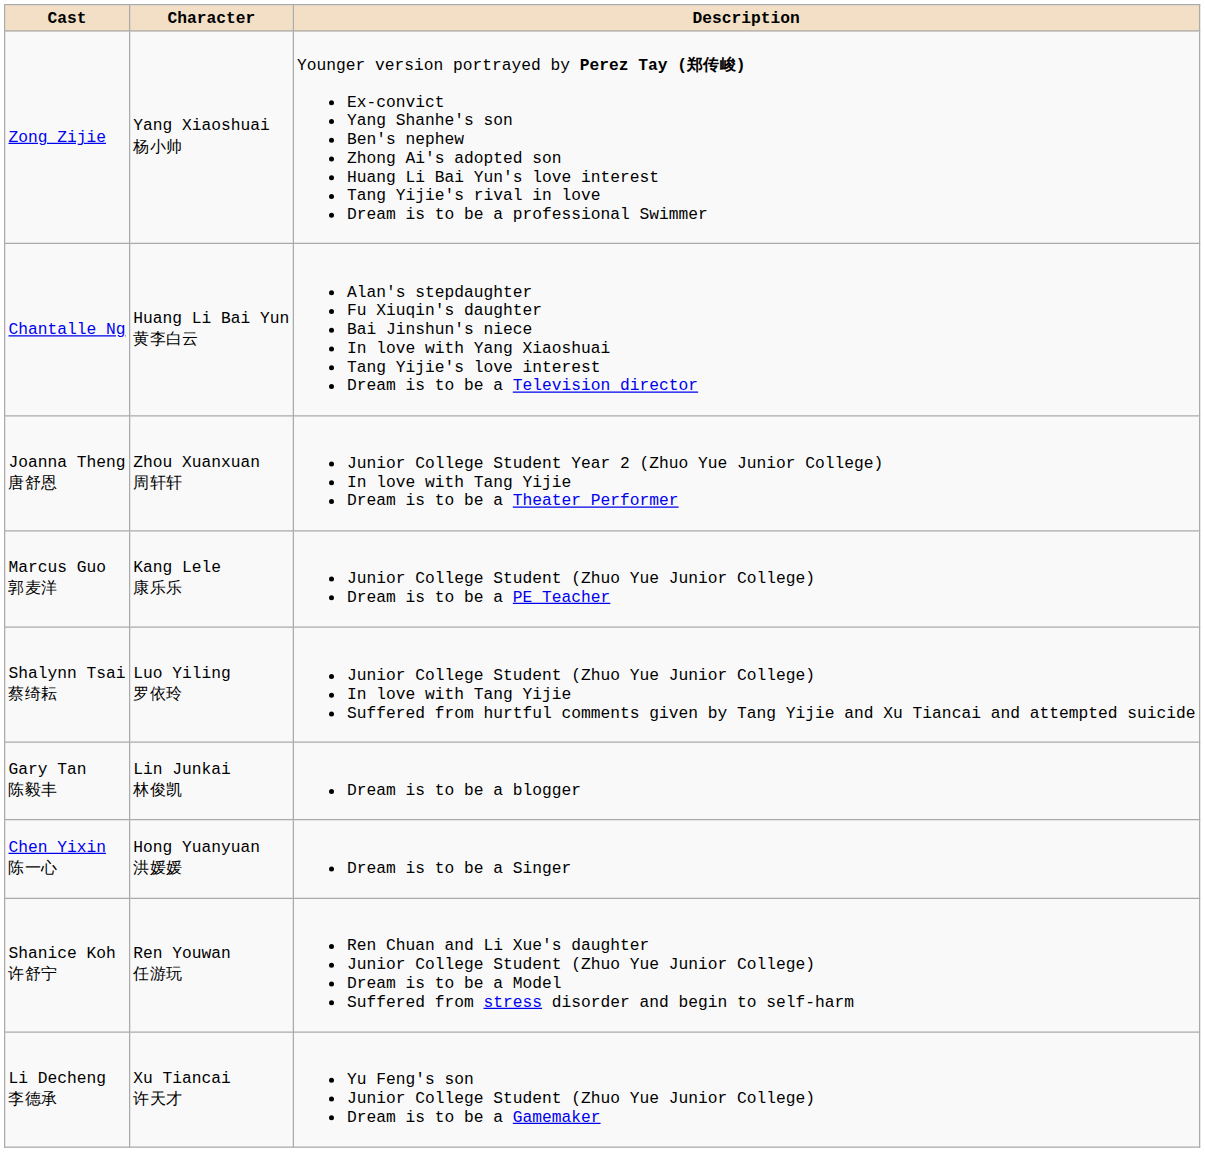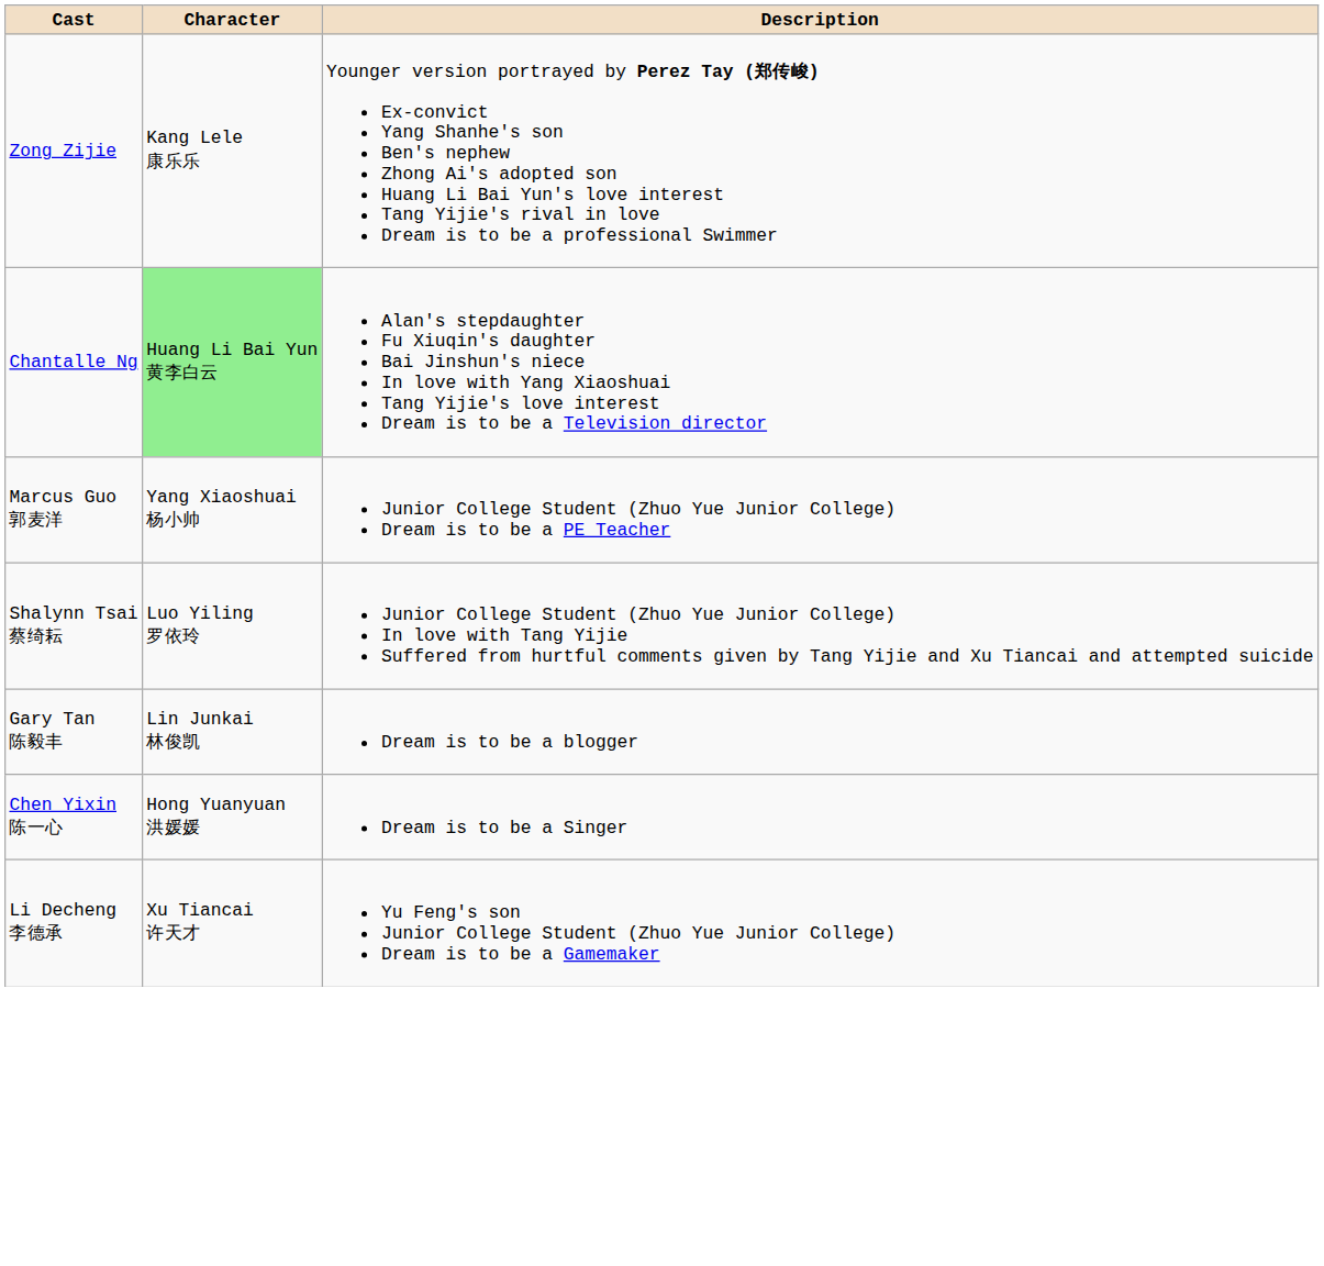 <table class="wikitable">
 <tr>
 <th style="background:#f2dfc6">Cast</th>
 <th style="background:#f2dfc6">Character</th>
 <th style="background:#f2dfc6">Description</th>
 </tr>
 <tr>
 <td><a href='#'>Zong Zijie</a></td>
-<td>Yang Xiaoshuai <br> 杨小帅</td>
+<td>Kang Lele <br> 康乐乐</td>
 <td><br>Younger version portrayed by <strong> Perez Tay (郑传峻)</strong><ul><li>Ex-convict</li><li>Yang Shanhe's son</li><li>Ben's nephew</li><li>Zhong Ai's adopted son</li><li>Huang Li Bai Yun's love interest</li><li>Tang Yijie's rival in love</li><li>Dream is to be a professional Swimmer</li></ul></td>
 </tr>
 <tr>
 <td><a href='#'>Chantalle Ng</a></td>
-<td>Huang Li Bai Yun <br> 黄李白云</td>
+<td style="background: lightgreen;">Huang Li Bai Yun <br> 黄李白云</td>
 <td><br><ul><li>Alan's stepdaughter</li><li>Fu Xiuqin's daughter</li><li>Bai Jinshun's niece</li><li>In love with Yang Xiaoshuai</li><li>Tang Yijie's love interest</li><li>Dream is to be a <a href='#'>Television director</a></li></ul></td>
 </tr>
 <tr>
-<td>Joanna Theng <br> 唐舒恩</td>
-<td>Zhou Xuanxuan <br> 周轩轩</td>
-<td><br><ul><li>Junior College Student Year 2 (Zhuo Yue Junior College)</li><li>In love with Tang Yijie</li><li>Dream is to be a <a href='#'>Theater Performer</a></li></ul></td>
-</tr>
-<tr>
 <td>Marcus Guo <br> 郭麦洋</td>
-<td>Kang Lele <br> 康乐乐</td>
+<td>Yang Xiaoshuai <br> 杨小帅</td>
 <td><br><ul><li>Junior College Student (Zhuo Yue Junior College)</li><li>Dream is to be a <a href='#'>PE Teacher</a></li></ul></td>
 </tr>
 <tr>
 <td>Shalynn Tsai <br> 蔡绮耘</td>
 <td>Luo Yiling <br> 罗依玲</td>
 <td><br><ul><li>Junior College Student (Zhuo Yue Junior College)</li><li>In love with Tang Yijie</li><li>Suffered from hurtful comments given by Tang Yijie and Xu Tiancai and attempted suicide</li></ul></td>
 </tr>
 <tr>
 <td>Gary Tan <br> 陈毅丰</td>
 <td>Lin Junkai <br> 林俊凯</td>
 <td><br><ul><li>Dream is to be a blogger</li></ul></td>
 </tr>
 <tr>
 <td><a href='#'>Chen Yixin</a> <br> 陈一心</td>
 <td>Hong Yuanyuan <br> 洪媛媛</td>
 <td><br><ul><li>Dream is to be a Singer</li></ul></td>
 </tr>
 <tr>
-<td>Shanice Koh <br> 许舒宁</td>
-<td>Ren Youwan <br> 任游玩</td>
-<td><br><ul><li>Ren Chuan and Li Xue's daughter</li><li>Junior College Student (Zhuo Yue Junior College)</li><li>Dream is to be a Model</li><li>Suffered from <a href='#'>stress</a> disorder and begin to self-harm</li></ul></td>
-</tr>
-<tr>
 <td>Li Decheng <br> 李德承</td>
 <td>Xu Tiancai <br> 许天才</td>
 <td><br><ul><li>Yu Feng's son</li><li>Junior College Student (Zhuo Yue Junior College)</li><li>Dream is to be a <a href='#'>Gamemaker</a></li></ul></td>
 </tr>
 </table>
